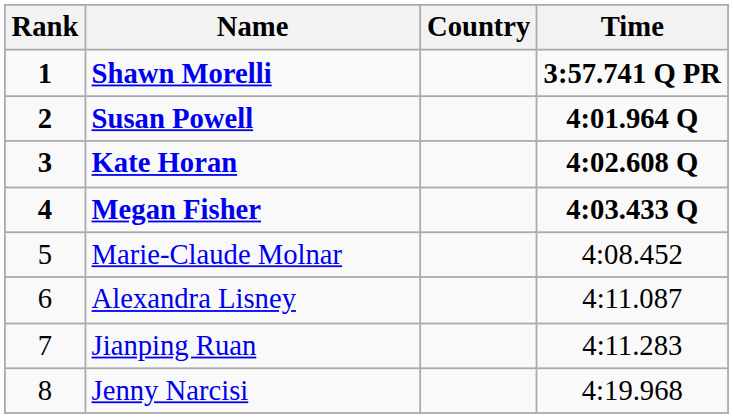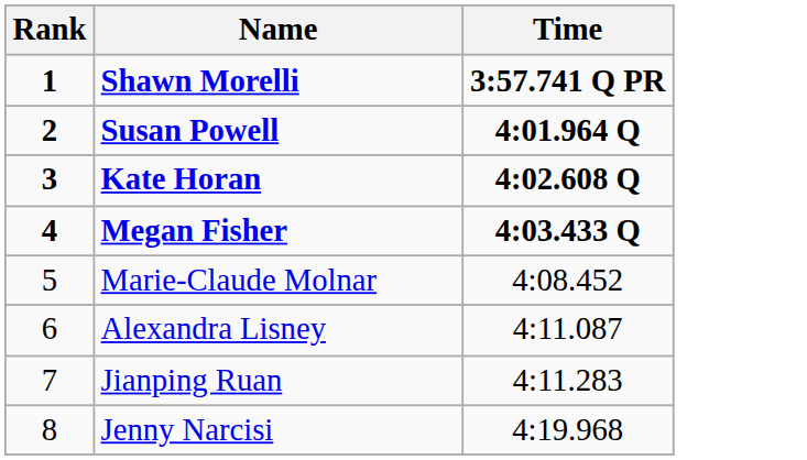 <table class="wikitable sortable">
 <tr>
 <th width=20>Rank</th>
 <th width=180>Name</th>
-<th>Country</th>
 <th>Time</th>
 </tr>
 <tr>
 <td align="center"><strong>1</strong></td>
 <td><strong><a href='#'>Shawn Morelli</a></strong></td>
-<td><strong></strong></td>
 <td align="center"><strong>3:57.741 Q PR</strong></td>
 </tr>
 <tr>
 <td align="center"><strong>2</strong></td>
 <td><strong><a href='#'>Susan Powell</a></strong></td>
-<td><strong></strong></td>
 <td align="center"><strong>4:01.964 Q</strong></td>
 </tr>
 <tr>
 <td align="center"><strong>3</strong></td>
 <td><strong><a href='#'>Kate Horan</a></strong></td>
-<td><strong></strong></td>
 <td align="center"><strong>4:02.608 Q</strong></td>
 </tr>
 <tr>
 <td align="center"><strong>4</strong></td>
 <td><strong><a href='#'>Megan Fisher</a></strong></td>
-<td><strong></strong></td>
 <td align="center"><strong>4:03.433 Q</strong></td>
 </tr>
 <tr>
 <td align="center">5</td>
 <td><a href='#'>Marie-Claude Molnar</a></td>
-<td></td>
 <td align="center">4:08.452</td>
 </tr>
 <tr>
 <td align="center">6</td>
 <td><a href='#'>Alexandra Lisney</a></td>
-<td></td>
 <td align="center">4:11.087</td>
 </tr>
 <tr>
 <td align="center">7</td>
 <td><a href='#'>Jianping Ruan</a></td>
-<td></td>
 <td align="center">4:11.283</td>
 </tr>
 <tr>
 <td align="center">8</td>
 <td><a href='#'>Jenny Narcisi</a></td>
-<td></td>
 <td align="center">4:19.968</td>
 </tr>
 </table>
